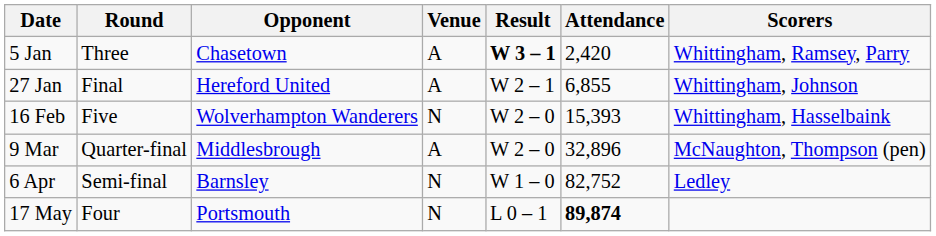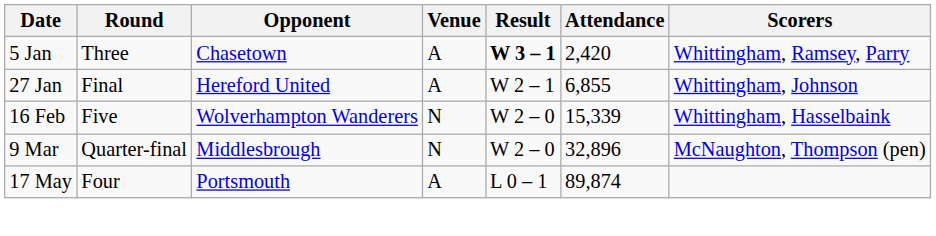 <table class="wikitable">
 <tr>
 <th>Date</th>
 <th>Round</th>
 <th>Opponent</th>
 <th>Venue</th>
 <th>Result</th>
 <th>Attendance</th>
 <th>Scorers</th>
 </tr>
 <tr>
 <td>5 Jan</td>
 <td>Three</td>
 <td><a href='#'>Chasetown</a></td>
 <td>A</td>
 <td><strong>W 3 – 1</strong></td>
 <td>2,420</td>
 <td><a href='#'>Whittingham</a>, <a href='#'>Ramsey</a>, <a href='#'>Parry</a></td>
 </tr>
 <tr>
 <td>27 Jan</td>
 <td>Final</td>
 <td><a href='#'>Hereford United</a></td>
 <td>A</td>
 <td>W 2 – 1</td>
 <td>6,855</td>
 <td><a href='#'>Whittingham</a>, <a href='#'>Johnson</a></td>
 </tr>
 <tr>
 <td>16 Feb</td>
 <td>Five</td>
 <td><a href='#'>Wolverhampton Wanderers</a></td>
 <td>N</td>
 <td>W 2 – 0</td>
-<td>15,393</td>
+<td>15,339</td>
 <td><a href='#'>Whittingham</a>, <a href='#'>Hasselbaink</a></td>
 </tr>
 <tr>
 <td>9 Mar</td>
 <td>Quarter-final</td>
 <td><a href='#'>Middlesbrough</a></td>
-<td>A</td>
+<td>N</td>
 <td>W 2 – 0</td>
 <td>32,896</td>
 <td><a href='#'>McNaughton</a>, <a href='#'>Thompson</a> (pen)</td>
 </tr>
 <tr>
-<td>6 Apr</td>
-<td>Semi-final</td>
-<td><a href='#'>Barnsley</a></td>
-<td>N</td>
-<td>W 1 – 0</td>
-<td>82,752</td>
-<td><a href='#'>Ledley</a></td>
-</tr>
-<tr>
 <td>17 May</td>
 <td>Four</td>
 <td><a href='#'>Portsmouth</a></td>
-<td>N</td>
+<td>A</td>
 <td>L 0 – 1</td>
-<td><strong>89,874</strong></td>
+<td>89,874</td>
 </tr>
 </table>
